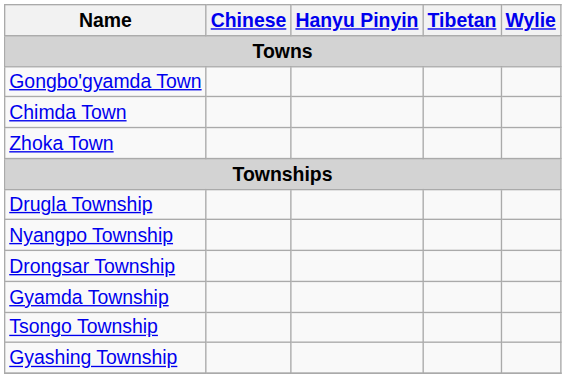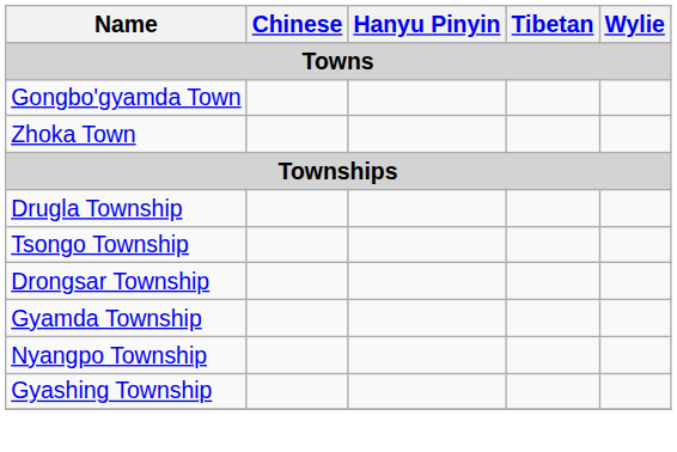 <table class="wikitable"  style="font-size:90%;" align=center>
 <tr>
 <th>Name</th>
 <th><a href='#'>Chinese</a></th>
 <th><a href='#'>Hanyu Pinyin</a></th>
 <th><a href='#'>Tibetan</a></th>
 <th><a href='#'>Wylie</a></th>
 </tr>
 <tr --------->
 <td colspan="5"  style="text-align:center; background:#d3d3d3;"><strong>Towns</strong></td>
 </tr>
 <tr --------->
 <td><a href='#'>Gongbo'gyamda Town</a></td>
-<td></td>
-<td></td>
-<td></td>
-<td></td>
-</tr>
-<tr>
-<td><a href='#'>Chimda Town</a></td>
 <td></td>
 <td></td>
 <td></td>
 <td></td>
 </tr>
 <tr>
 <td><a href='#'>Zhoka Town</a></td>
 <td></td>
 <td></td>
 <td></td>
 <td></td>
 </tr>
 <tr --------->
 <td colspan="5"  style="text-align:center; background:#d3d3d3;"><strong>Townships</strong></td>
 </tr>
 <tr --------->
 <td><a href='#'>Drugla Township</a></td>
 <td></td>
 <td></td>
 <td></td>
 <td></td>
 </tr>
 <tr>
-<td><a href='#'>Nyangpo Township</a></td>
+<td><a href='#'>Tsongo Township</a></td>
 <td></td>
 <td></td>
 <td></td>
 <td></td>
 </tr>
 <tr>
 <td><a href='#'>Drongsar Township</a></td>
 <td></td>
 <td></td>
 <td></td>
 <td></td>
 </tr>
 <tr>
 <td><a href='#'>Gyamda Township</a></td>
 <td></td>
 <td></td>
 <td></td>
 <td></td>
 </tr>
 <tr>
-<td><a href='#'>Tsongo Township</a></td>
+<td><a href='#'>Nyangpo Township</a></td>
 <td></td>
 <td></td>
 <td></td>
 <td></td>
 </tr>
 <tr>
 <td><a href='#'>Gyashing Township</a></td>
 <td></td>
 <td></td>
 <td></td>
 <td></td>
 </tr>
 <tr>
 </tr>
 </table>
